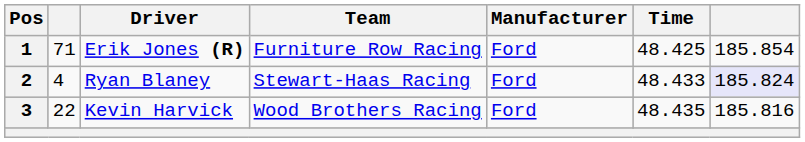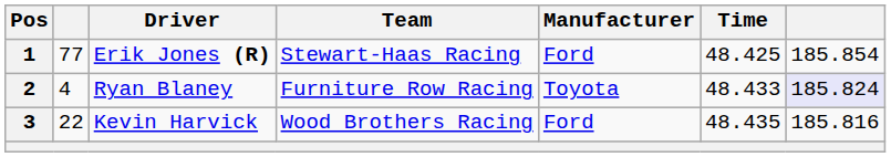 <table class="wikitable" style="font-size:95%">
 <tr>
 <th>Pos</th>
 <th></th>
 <th>Driver</th>
 <th>Team</th>
 <th>Manufacturer</th>
 <th>Time</th>
 <th></th>
 </tr>
 <tr>
 <th>1</th>
-<td>71</td>
+<td>77</td>
 <td><a href='#'>Erik Jones</a> <strong>(R)</strong></td>
-<td><a href='#'>Furniture Row Racing</a></td>
+<td><a href='#'>Stewart-Haas Racing</a></td>
 <td><a href='#'>Ford</a></td>
 <td>48.425</td>
 <td>185.854</td>
 </tr>
 <tr>
 <th>2</th>
 <td>4</td>
 <td><a href='#'>Ryan Blaney</a></td>
-<td><a href='#'>Stewart-Haas Racing</a></td>
-<td><a href='#'>Ford</a></td>
+<td><a href='#'>Furniture Row Racing</a></td>
+<td><a href='#'>Toyota</a></td>
 <td>48.433</td>
 <td style="background: lavender;">185.824</td>
 </tr>
 <tr>
 <th>3</th>
 <td>22</td>
 <td><a href='#'>Kevin Harvick</a></td>
 <td><a href='#'>Wood Brothers Racing</a></td>
 <td><a href='#'>Ford</a></td>
 <td>48.435</td>
 <td>185.816</td>
 </tr>
 <tr>
 <th colspan="7"></th>
 </tr>
 </table>
